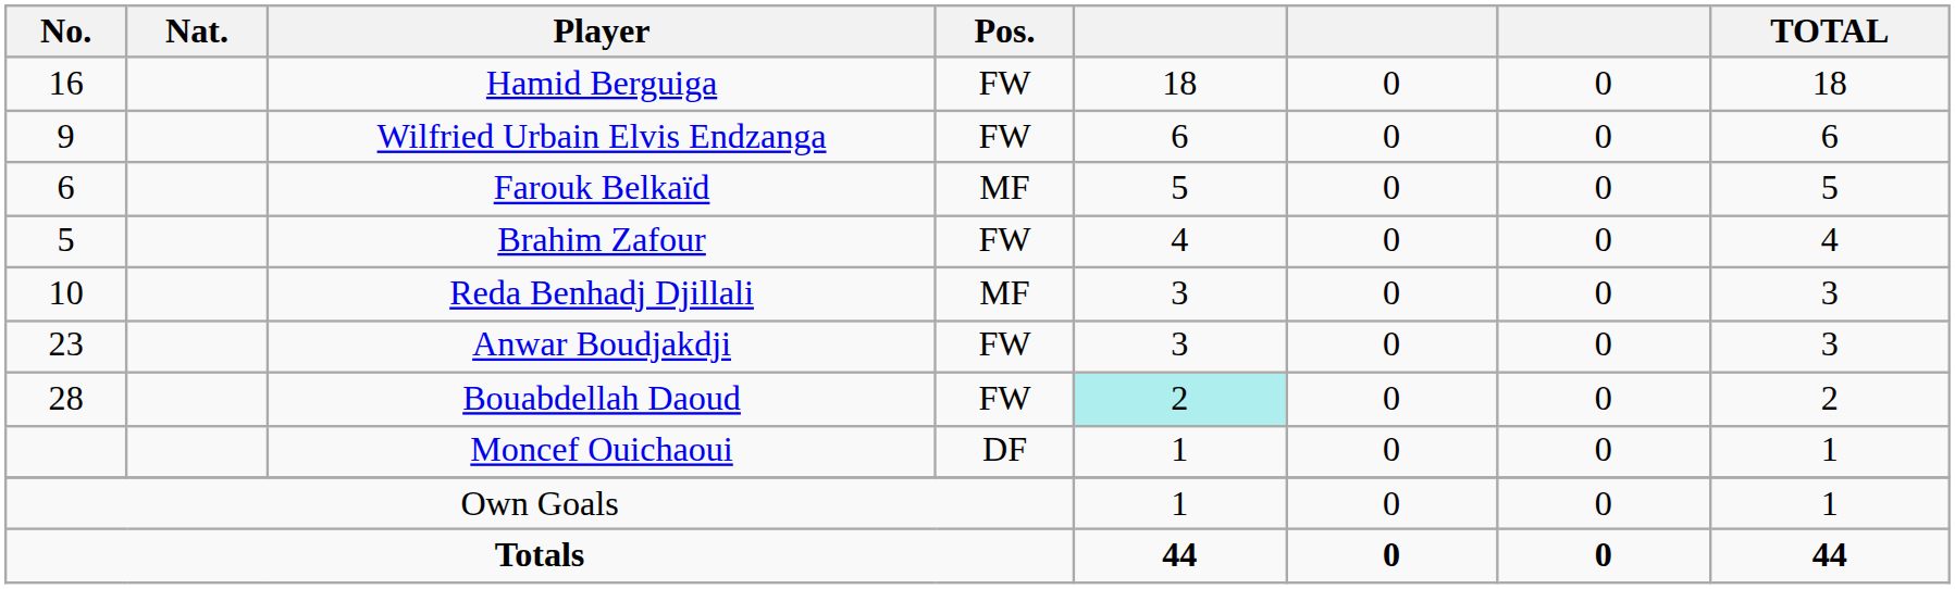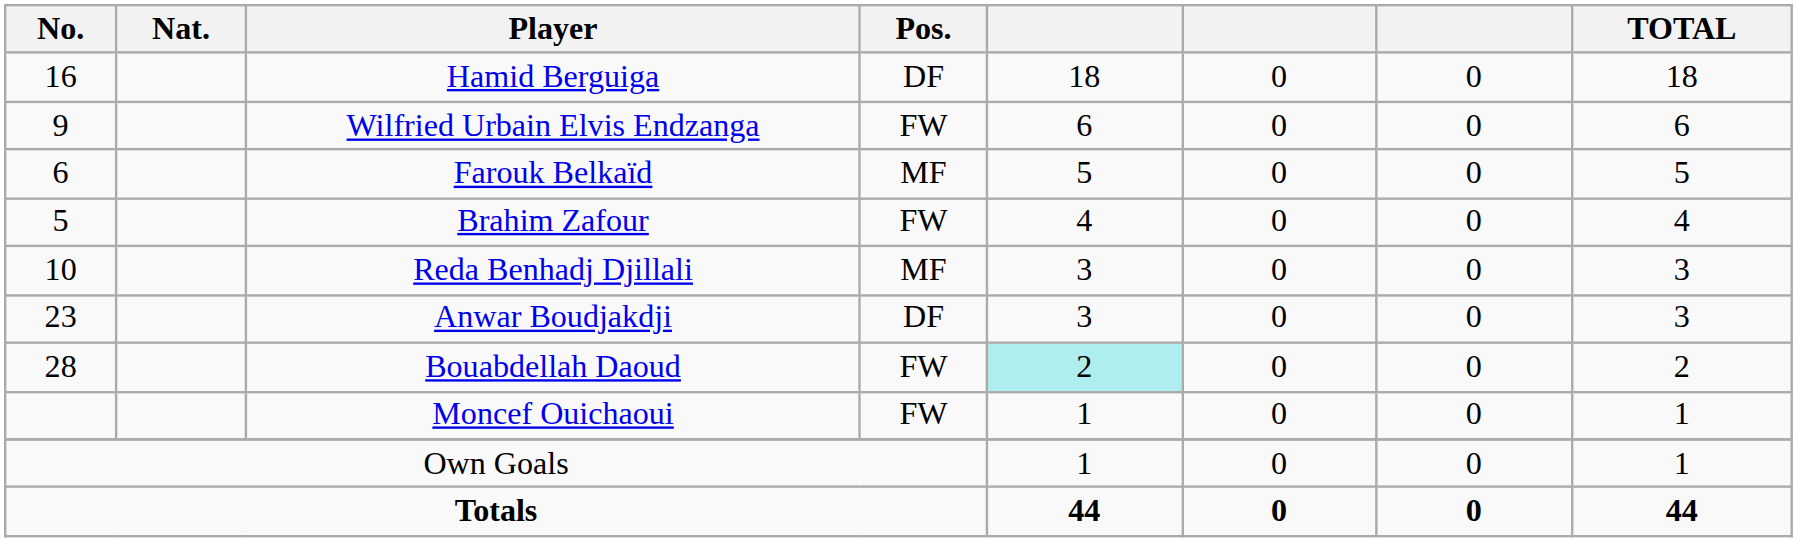 <table class="wikitable sortable alternance"  style="font-size:85%; text-align:center; line-height:14px; width:60%;">
 <tr>
 <th width=10>No.</th>
 <th width=10>Nat.</th>
 <th width=140>Player</th>
 <th width=10>Pos.</th>
 <th width=40></th>
 <th width=40></th>
 <th width=40></th>
 <th width=10>TOTAL</th>
 </tr>
 <tr>
 <td>16</td>
 <td></td>
 <td><a href='#'>Hamid Berguiga</a></td>
-<td>FW</td>
+<td>DF</td>
 <td>18</td>
 <td>0</td>
 <td>0</td>
 <td>18</td>
 </tr>
 <tr>
 <td>9</td>
 <td></td>
 <td><a href='#'>Wilfried Urbain Elvis Endzanga</a></td>
 <td>FW</td>
 <td>6</td>
 <td>0</td>
 <td>0</td>
 <td>6</td>
 </tr>
 <tr>
 <td>6</td>
 <td></td>
 <td><a href='#'>Farouk Belkaïd</a></td>
 <td>MF</td>
 <td>5</td>
 <td>0</td>
 <td>0</td>
 <td>5</td>
 </tr>
 <tr>
 <td>5</td>
 <td></td>
 <td><a href='#'>Brahim Zafour</a></td>
 <td>FW</td>
 <td>4</td>
 <td>0</td>
 <td>0</td>
 <td>4</td>
 </tr>
 <tr>
 <td>10</td>
 <td></td>
 <td><a href='#'>Reda Benhadj Djillali</a></td>
 <td>MF</td>
 <td>3</td>
 <td>0</td>
 <td>0</td>
 <td>3</td>
 </tr>
 <tr>
 <td>23</td>
 <td></td>
 <td><a href='#'>Anwar Boudjakdji</a></td>
-<td>FW</td>
+<td>DF</td>
 <td>3</td>
 <td>0</td>
 <td>0</td>
 <td>3</td>
 </tr>
 <tr>
 <td>28</td>
 <td></td>
 <td><a href='#'>Bouabdellah Daoud</a></td>
 <td>FW</td>
 <td style="background: paleturquoise;">2</td>
 <td>0</td>
 <td>0</td>
 <td>2</td>
 </tr>
 <tr>
 <td></td>
 <td></td>
 <td><a href='#'>Moncef Ouichaoui</a></td>
-<td>DF</td>
+<td>FW</td>
 <td>1</td>
 <td>0</td>
 <td>0</td>
 <td>1</td>
 </tr>
 <tr>
 </tr>
 <tr class="sortbottom">
 <td colspan="4">Own Goals</td>
 <td>1</td>
 <td>0</td>
 <td>0</td>
 <td>1</td>
 </tr>
 <tr class="sortbottom">
 <td colspan="4"><strong>Totals</strong></td>
 <td><strong>44</strong></td>
 <td><strong>0</strong></td>
 <td><strong>0</strong></td>
 <td><strong>44</strong></td>
 </tr>
 </table>
